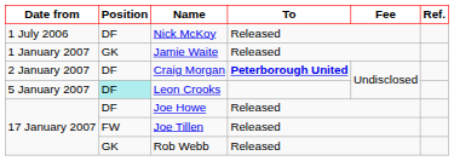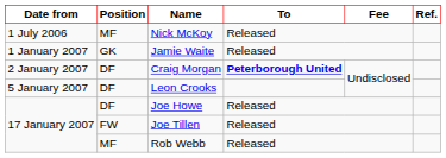 <table class="wikitable">
 <tr>
 <th style="background:#FFFFFF; color:black; border:1px solid red;">Date from</th>
 <th style="background:#FFFFFF; color:black; border:1px solid red;">Position</th>
 <th style="background:#FFFFFF; color:black; border:1px solid red;">Name</th>
 <th style="background:#FFFFFF; color:black; border:1px solid red;">To</th>
 <th style="background:#FFFFFF; color:black; border:1px solid red;">Fee</th>
 <th style="background:#FFFFFF; color:black; border:1px solid red;">Ref.</th>
 </tr>
 <tr>
 <td>1 July 2006</td>
-<td>DF</td>
+<td>MF</td>
 <td> <a href='#'>Nick McKoy</a></td>
 <td colspan="2">Released</td>
 <td></td>
 </tr>
 <tr>
 <td>1 January 2007</td>
 <td>GK</td>
 <td> <a href='#'>Jamie Waite</a></td>
 <td colspan="2">Released</td>
 <td></td>
 </tr>
 <tr>
 <td>2 January 2007</td>
 <td>DF</td>
 <td> <a href='#'>Craig Morgan</a></td>
 <td><strong><a href='#'>Peterborough United</a></strong></td>
 <td rowspan="2">Undisclosed</td>
 <td></td>
 </tr>
 <tr>
 <td>5 January 2007</td>
-<td style="background: paleturquoise;">DF</td>
+<td>DF</td>
 <td> <a href='#'>Leon Crooks</a></td>
 <td></td>
 <td></td>
 </tr>
 <tr>
 <td rowspan="3">17 January 2007</td>
 <td>DF</td>
 <td> <a href='#'>Joe Howe</a></td>
 <td colspan="2">Released</td>
 <td></td>
 </tr>
 <tr>
 <td>FW</td>
 <td> <a href='#'>Joe Tillen</a></td>
 <td colspan="2">Released</td>
 <td></td>
 </tr>
 <tr>
-<td>GK</td>
+<td>MF</td>
 <td> Rob Webb</td>
 <td colspan="2">Released</td>
 <td></td>
 </tr>
 </table>
